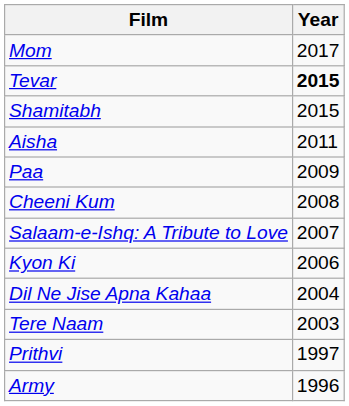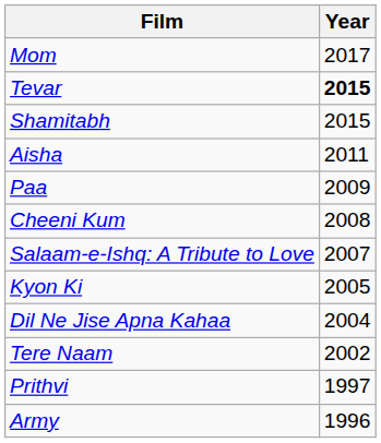 <table class="wikitable sortable">
 <tr>
 <th>Film</th>
 <th>Year</th>
 </tr>
 <tr>
 <td><em><a href='#'>Mom</a></em></td>
 <td>2017</td>
 </tr>
 <tr>
 <td><em><a href='#'>Tevar</a></em></td>
 <td><strong>2015</strong></td>
 </tr>
 <tr>
 <td><em><a href='#'>Shamitabh</a></em></td>
 <td>2015</td>
 </tr>
 <tr>
 <td><em><a href='#'>Aisha</a></em></td>
 <td>2011</td>
 </tr>
 <tr>
 <td><em><a href='#'>Paa</a></em></td>
 <td>2009</td>
 </tr>
 <tr>
 <td><em><a href='#'>Cheeni Kum</a></em></td>
 <td>2008</td>
 </tr>
 <tr>
 <td><em><a href='#'>Salaam-e-Ishq: A Tribute to Love</a></em></td>
 <td>2007</td>
 </tr>
 <tr>
 <td><em><a href='#'>Kyon Ki</a></em></td>
-<td>2006</td>
+<td>2005</td>
 </tr>
 <tr>
 <td><em><a href='#'>Dil Ne Jise Apna Kahaa</a></em></td>
 <td>2004</td>
 </tr>
 <tr>
 <td><em><a href='#'>Tere Naam</a></em></td>
-<td>2003</td>
+<td>2002</td>
 </tr>
 <tr>
 <td><em><a href='#'>Prithvi</a></em></td>
 <td>1997</td>
 </tr>
 <tr>
 <td><em><a href='#'>Army</a></em></td>
 <td>1996</td>
 </tr>
 </table>
